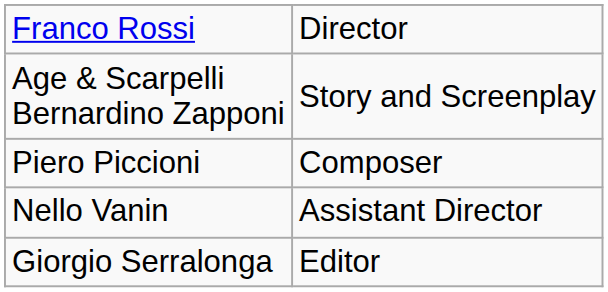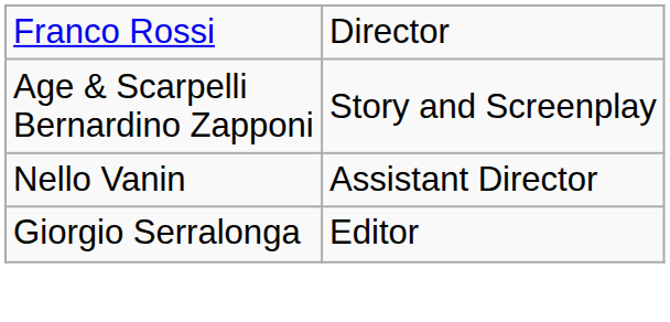 <table class="wikitable">
 <tr>
 <td><a href='#'>Franco Rossi</a></td>
 <td>Director</td>
 </tr>
 <tr>
 <td>Age & Scarpelli<br>Bernardino Zapponi</td>
 <td>Story and Screenplay</td>
 </tr>
 <tr>
-<td>Piero Piccioni</td>
-<td>Composer</td>
-</tr>
-<tr>
 <td>Nello Vanin</td>
 <td>Assistant Director</td>
 </tr>
 <tr>
 <td>Giorgio Serralonga</td>
 <td>Editor</td>
 </tr>
 </table>
